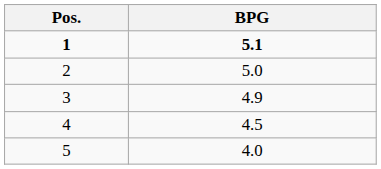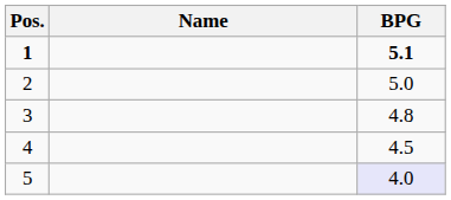 <table class="wikitable">
 <tr>
 <th style="width:10%;">Pos.</th>
+<th>Name</th>
 <th style="width:20%;">BPG</th>
 </tr>
 <tr>
 <td align=center><strong>1</strong></td>
+<td><strong></strong></td>
 <td align=center><strong>5.1</strong></td>
 </tr>
 <tr>
 <td align=center>2</td>
+<td></td>
 <td align=center>5.0</td>
 </tr>
 <tr>
 <td align=center>3</td>
-<td align=center>4.9</td>
+<td></td>
+<td align=center>4.8</td>
 </tr>
 <tr>
 <td align=center>4</td>
+<td></td>
 <td align=center>4.5</td>
 </tr>
 <tr>
 <td align=center>5</td>
-<td align=center>4.0</td>
+<td></td>
+<td align=center style="background: lavender;">4.0</td>
 </tr>
 </table>
